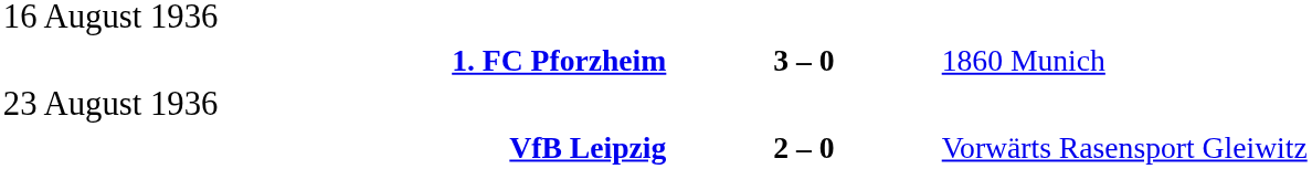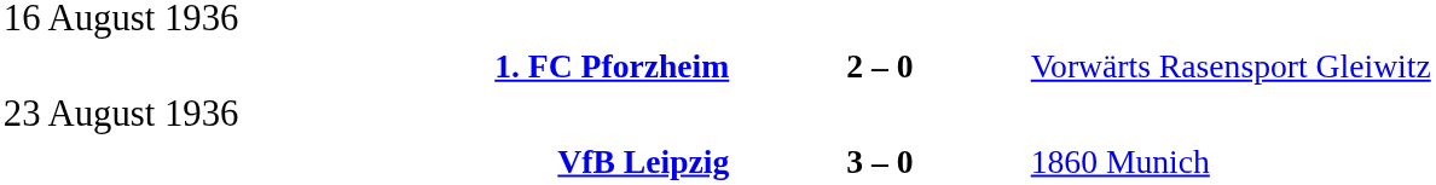 <table width=100% cellspacing=1>
 <tr>
 <th width=25%></th>
 <th width=10%></th>
 <th width=25%></th>
 <th></th>
 </tr>
 <tr>
 <td>16 August 1936</td>
 </tr>
 <tr style=font-size:90%>
 <td align=right><strong><a href='#'>1. FC Pforzheim</a></strong></td>
-<td align=center><strong>3 – 0</strong></td>
-<td><a href='#'>1860 Munich</a></td>
+<td align=center><strong>2 – 0</strong></td>
+<td><a href='#'>Vorwärts Rasensport Gleiwitz</a></td>
 </tr>
 <tr>
 <td>23 August 1936</td>
 </tr>
 <tr style=font-size:90%>
 <td align=right><strong><a href='#'>VfB Leipzig</a></strong></td>
-<td align=center><strong>2 – 0</strong></td>
-<td><a href='#'>Vorwärts Rasensport Gleiwitz</a></td>
+<td align=center><strong>3 – 0</strong></td>
+<td><a href='#'>1860 Munich</a></td>
 </tr>
 </table>
